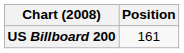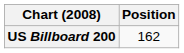 <table class="wikitable plainrowheaders" style="text-align:center">
 <tr>
 <th scope="col">Chart (2008)</th>
 <th scope="col">Position</th>
 </tr>
 <tr>
 <th scope="row">US <em>Billboard</em> 200</th>
-<td>161</td>
+<td>162</td>
 </tr>
 </table>
